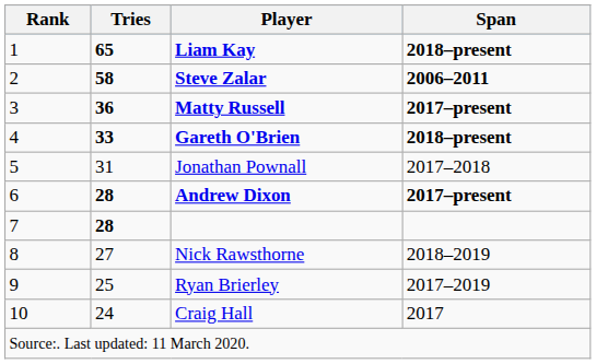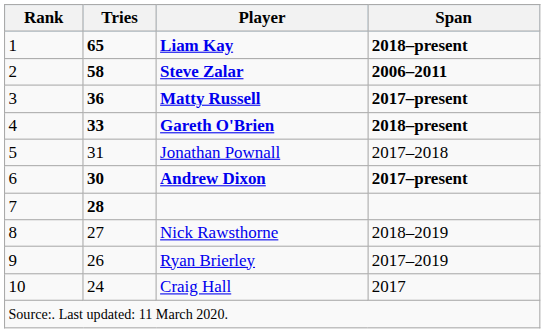 <table class="wikitable" style="width:40%;">
 <tr style="background:#87cefa;">
 <th>Rank</th>
 <th>Tries</th>
 <th>Player</th>
 <th>Span</th>
 </tr>
 <tr>
 <td>1</td>
 <td><strong>65</strong></td>
 <td> <strong><a href='#'>Liam Kay</a></strong></td>
 <td><strong>2018–present</strong></td>
 </tr>
 <tr>
 <td>2</td>
 <td><strong>58</strong></td>
 <td> <strong><a href='#'>Steve Zalar</a></strong></td>
 <td><strong>2006–2011</strong></td>
 </tr>
 <tr>
 <td>3</td>
 <td><strong>36</strong></td>
 <td> <strong><a href='#'>Matty Russell</a></strong></td>
 <td><strong>2017–present</strong></td>
 </tr>
 <tr>
 <td>4</td>
 <td><strong>33</strong></td>
 <td> <strong><a href='#'>Gareth O'Brien</a></strong></td>
 <td><strong>2018–present</strong></td>
 </tr>
 <tr>
 <td>5</td>
 <td>31</td>
 <td> <a href='#'>Jonathan Pownall</a></td>
 <td>2017–2018</td>
 </tr>
 <tr>
 <td>6</td>
-<td><strong>28</strong></td>
+<td><strong>30</strong></td>
 <td> <strong><a href='#'>Andrew Dixon</a></strong></td>
 <td><strong>2017–present</strong></td>
 </tr>
 <tr>
 <td>7</td>
 <td><strong>28</strong></td>
 <td> <strong><a href='#'></a></strong></td>
 <td></td>
 </tr>
 <tr>
 <td>8</td>
 <td>27</td>
 <td> <a href='#'>Nick Rawsthorne</a></td>
 <td>2018–2019</td>
 </tr>
 <tr>
 <td>9</td>
-<td>25</td>
+<td>26</td>
 <td> <a href='#'>Ryan Brierley</a></td>
 <td>2017–2019</td>
 </tr>
 <tr>
 <td>10</td>
 <td>24</td>
 <td> <a href='#'>Craig Hall</a></td>
 <td>2017</td>
 </tr>
 <tr>
 <td colspan=4><small>Source:. Last updated: 11 March 2020.</small></td>
 </tr>
 </table>
